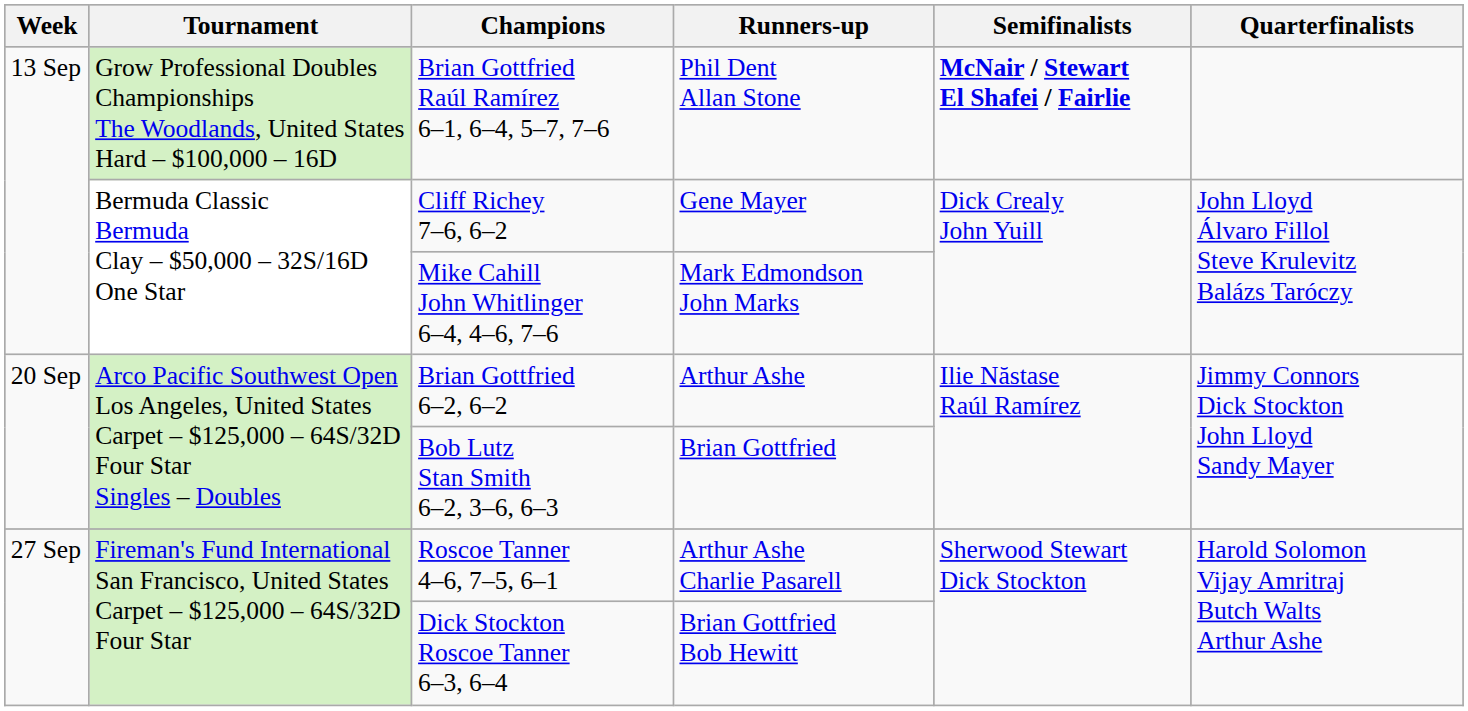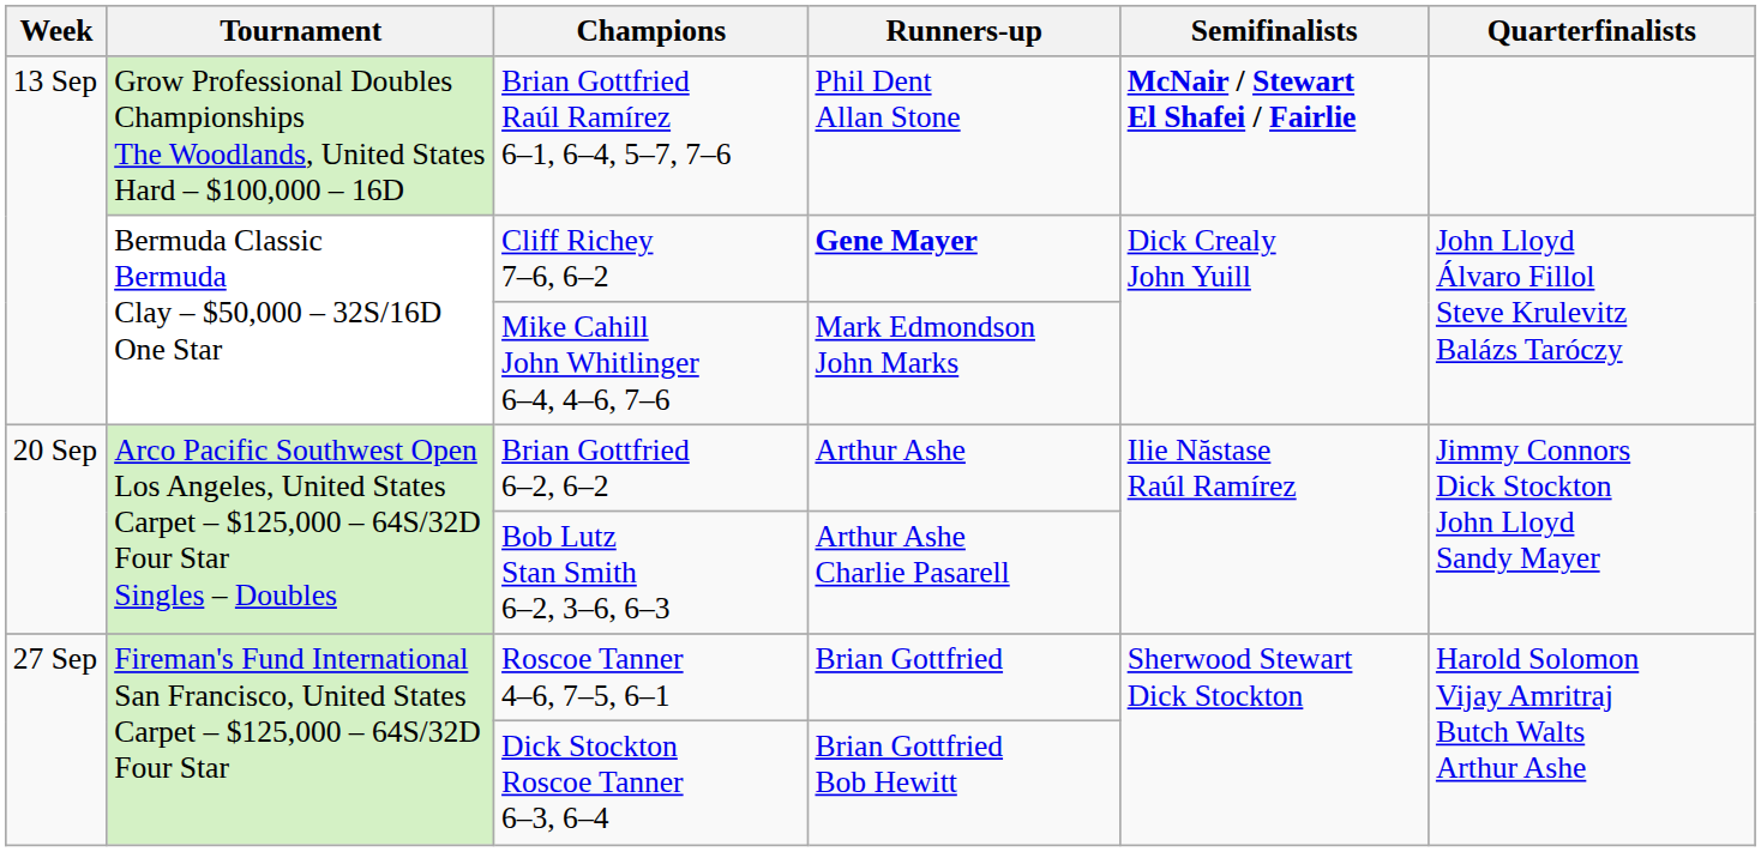 <table class=wikitable style=font-size:95%>
 <tr>
 <th style="width:48px;">Week</th>
 <th style="width:248px;">Tournament</th>
 <th style="width:200px;">Champions</th>
 <th style="width:200px;">Runners-up</th>
 <th style="width:190px;">Semifinalists</th>
 <th style="width:190px;">Quarterfinalists</th>
 </tr>
 <tr valign=top>
 <td rowspan=3>13 Sep</td>
 <td style="background:#D4F1C5;">Grow Professional Doubles Championships <br>  <a href='#'>The Woodlands</a>, United States <br> Hard – $100,000 – 16D</td>
 <td> <a href='#'>Brian Gottfried</a> <br>  <a href='#'>Raúl Ramírez</a> <br> 6–1, 6–4, 5–7, 7–6</td>
 <td> <a href='#'>Phil Dent</a> <br>  <a href='#'>Allan Stone</a></td>
 <td><strong> <a href='#'>McNair</a> /  <a href='#'>Stewart</a> <br>  <a href='#'>El Shafei</a> /  <a href='#'>Fairlie</a></strong></td>
 <td></td>
 </tr>
 <tr valign=top>
 <td style="background:#fff;" rowspan="2">Bermuda Classic <br> <a href='#'>Bermuda</a> <br> Clay – $50,000 – 32S/16D <br> One Star</td>
 <td> <a href='#'>Cliff Richey</a> <br> 7–6, 6–2</td>
-<td> <a href='#'>Gene Mayer</a></td>
+<td><strong> <a href='#'>Gene Mayer</a></strong></td>
 <td rowspan=2> <a href='#'>Dick Crealy</a> <br>  <a href='#'>John Yuill</a></td>
 <td rowspan=2> <a href='#'>John Lloyd</a> <br>  <a href='#'>Álvaro Fillol</a> <br>  <a href='#'>Steve Krulevitz</a> <br>  <a href='#'>Balázs Taróczy</a></td>
 </tr>
 <tr valign=top>
 <td> <a href='#'>Mike Cahill</a> <br>  <a href='#'>John Whitlinger</a> <br> 6–4, 4–6, 7–6</td>
 <td> <a href='#'>Mark Edmondson</a> <br>  <a href='#'>John Marks</a></td>
 </tr>
 <tr valign=top>
 <td rowspan=2>20 Sep</td>
 <td style="background:#D4F1C5;" rowspan="2"><a href='#'>Arco Pacific Southwest Open</a> <br> Los Angeles, United States <br> Carpet – $125,000 – 64S/32D <br> Four Star <br> <a href='#'>Singles</a> – <a href='#'>Doubles</a></td>
 <td> <a href='#'>Brian Gottfried</a> <br> 6–2, 6–2</td>
 <td> <a href='#'>Arthur Ashe</a></td>
 <td rowspan=2> <a href='#'>Ilie Năstase</a> <br>  <a href='#'>Raúl Ramírez</a></td>
 <td rowspan=2> <a href='#'>Jimmy Connors</a> <br>  <a href='#'>Dick Stockton</a> <br>  <a href='#'>John Lloyd</a> <br>  <a href='#'>Sandy Mayer</a></td>
 </tr>
 <tr valign=top>
 <td> <a href='#'>Bob Lutz</a> <br>  <a href='#'>Stan Smith</a> <br> 6–2, 3–6, 6–3</td>
-<td> <a href='#'>Brian Gottfried</a></td>
+<td> <a href='#'>Arthur Ashe</a> <br>  <a href='#'>Charlie Pasarell</a></td>
 </tr>
 <tr valign=top>
 <td rowspan=2>27 Sep</td>
 <td style="background:#D4F1C5;" rowspan="2"><a href='#'>Fireman's Fund International</a> <br> San Francisco, United States <br> Carpet – $125,000 – 64S/32D <br> Four Star</td>
 <td> <a href='#'>Roscoe Tanner</a> <br> 4–6, 7–5, 6–1</td>
-<td> <a href='#'>Arthur Ashe</a> <br>  <a href='#'>Charlie Pasarell</a></td>
+<td> <a href='#'>Brian Gottfried</a></td>
 <td rowspan=2> <a href='#'>Sherwood Stewart</a> <br>  <a href='#'>Dick Stockton</a></td>
 <td rowspan=2> <a href='#'>Harold Solomon</a> <br>  <a href='#'>Vijay Amritraj</a> <br>  <a href='#'>Butch Walts</a> <br>  <a href='#'>Arthur Ashe</a></td>
 </tr>
 <tr valign=top>
 <td> <a href='#'>Dick Stockton</a> <br>  <a href='#'>Roscoe Tanner</a> <br> 6–3, 6–4</td>
 <td> <a href='#'>Brian Gottfried</a> <br>  <a href='#'>Bob Hewitt</a></td>
 </tr>
 </table>
